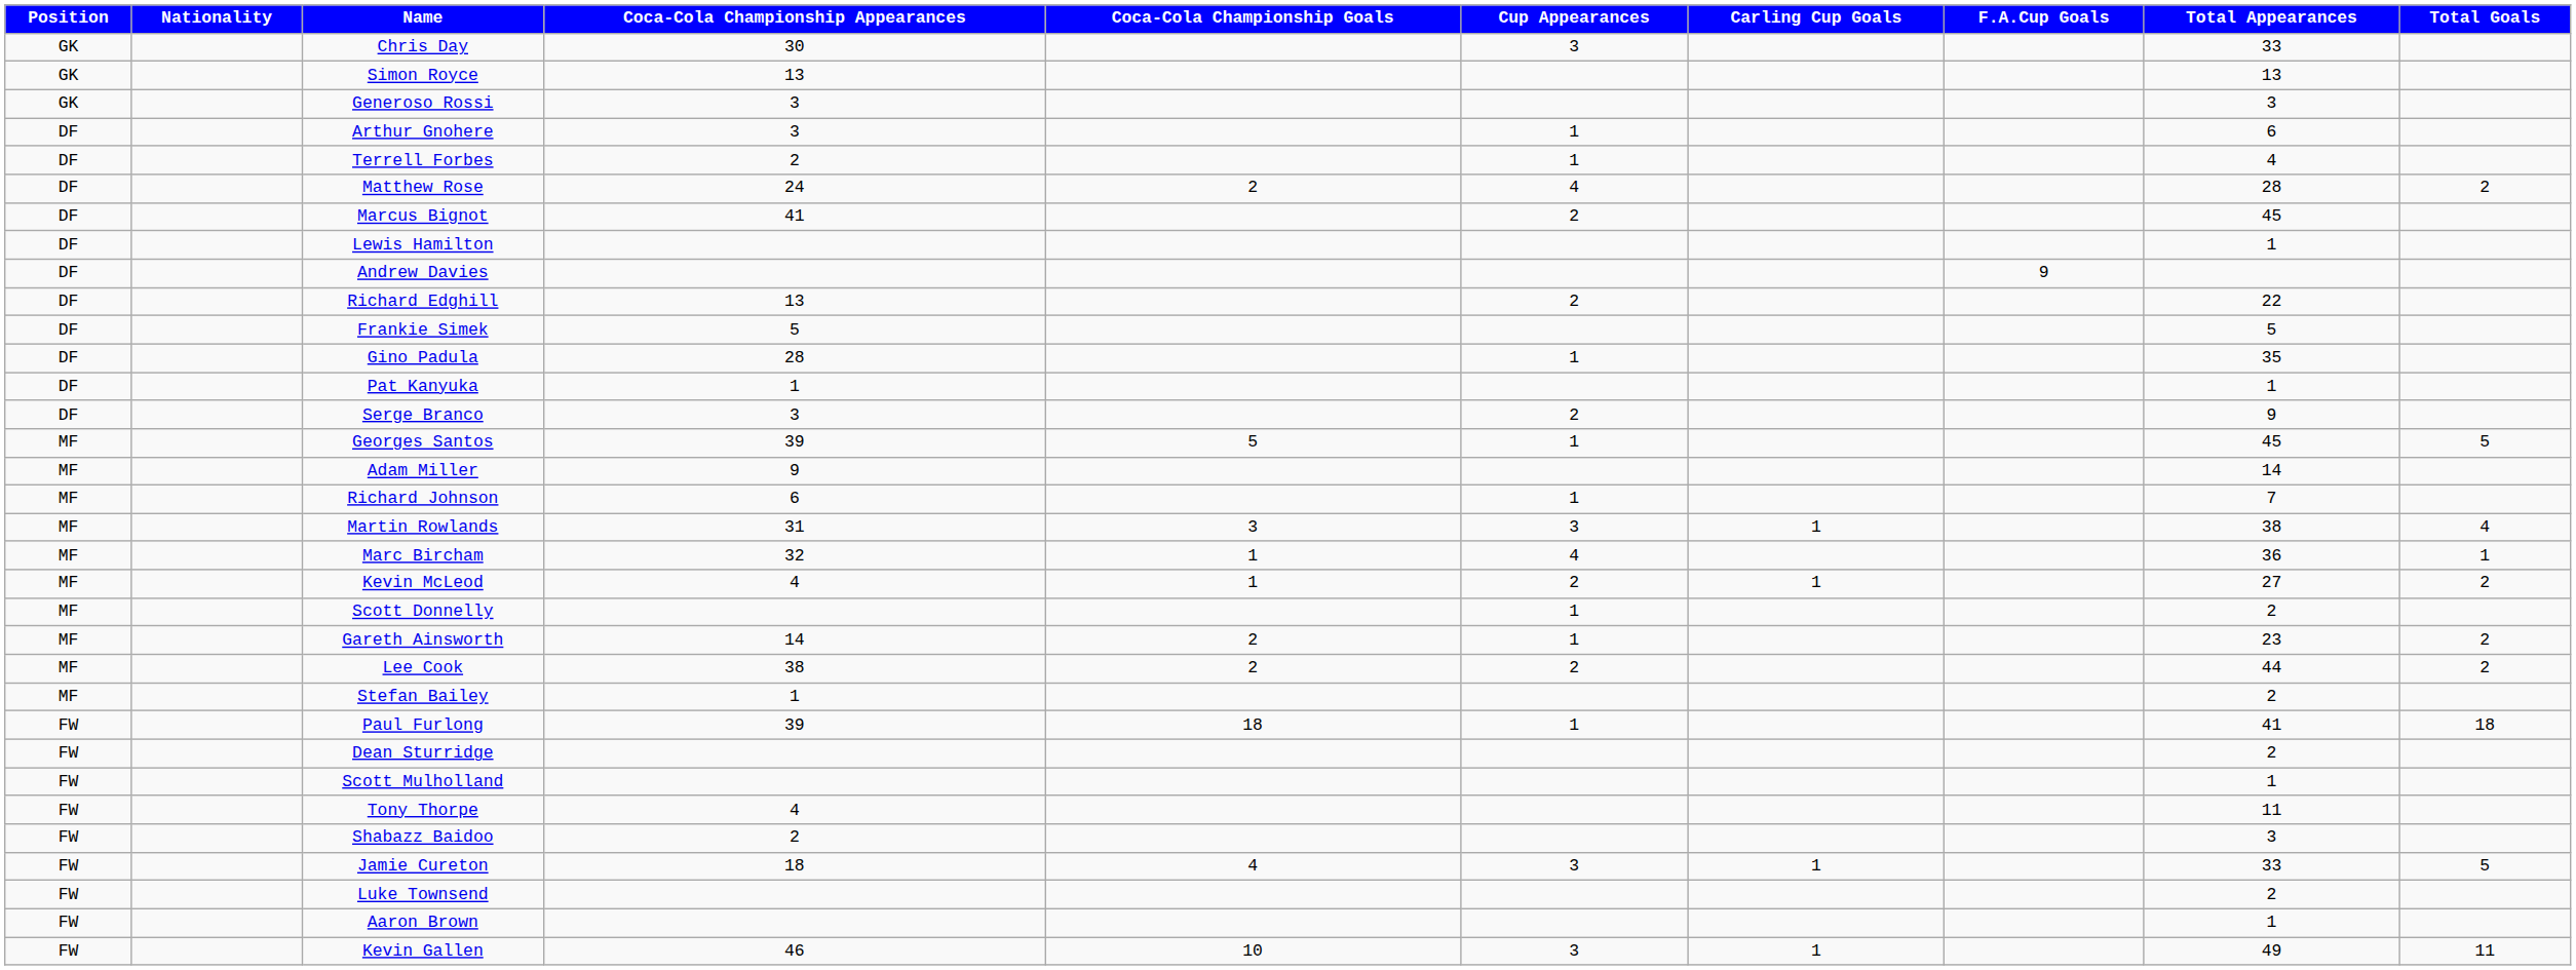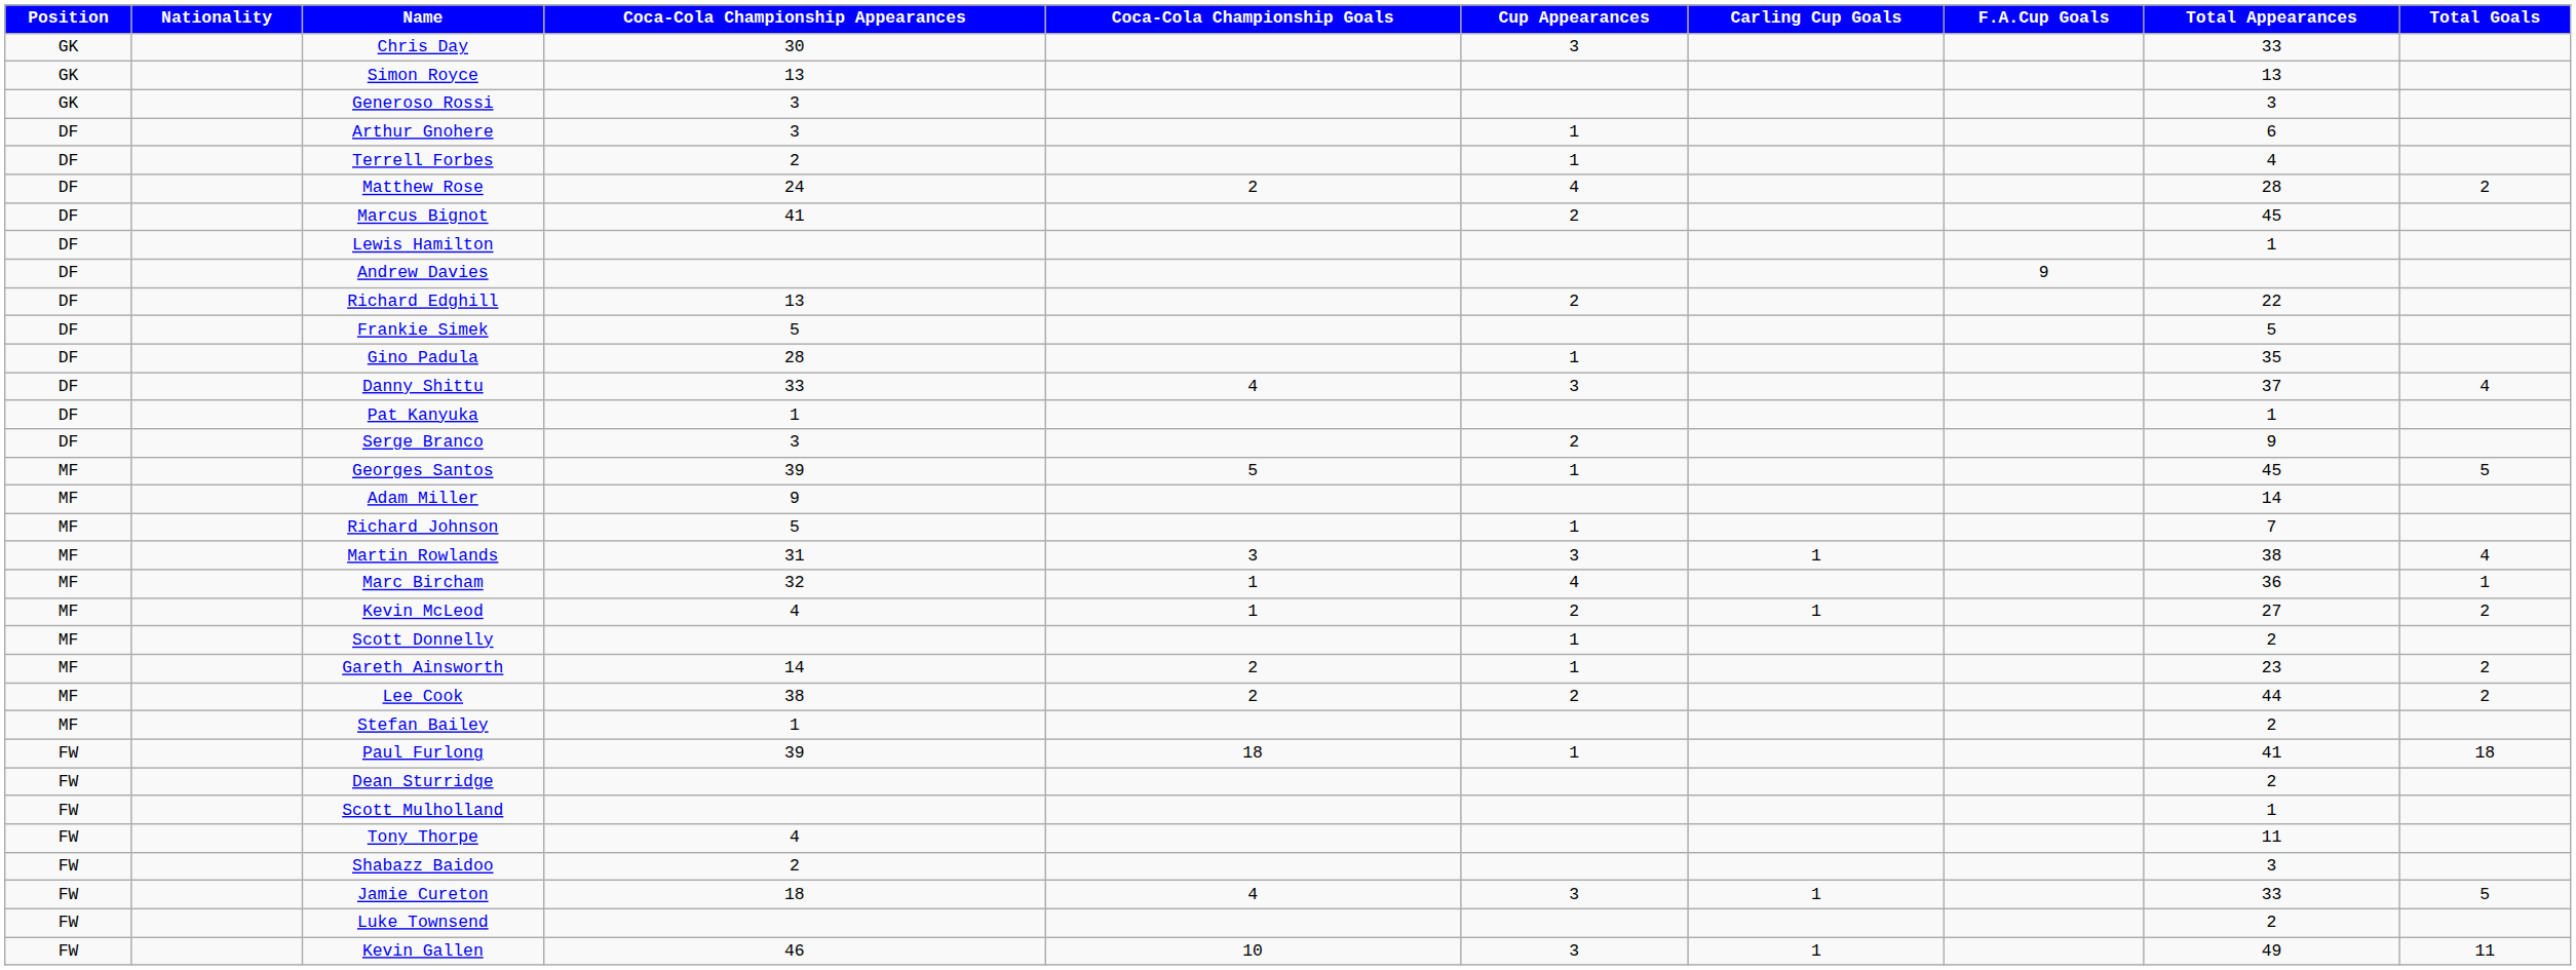 <table class="wikitable" style="text-align:center; font-size:90%; width:90%;">
 <tr>
 <th style="background:#0000FF; color:#FFFFFF; text-align:center;">Position</th>
 <th style="background:#0000FF; color:#FFFFFF; text-align:center;">Nationality</th>
 <th style="background:#0000FF; color:#FFFFFF; text-align:center;"><strong>Name</strong></th>
 <th style="background:#0000FF; color:#FFFFFF; text-align:center;">Coca-Cola Championship Appearances</th>
 <th style="background:#0000FF; color:#FFFFFF; text-align:center;">Coca-Cola Championship Goals</th>
 <th style="background:#0000FF; color:#FFFFFF; text-align:center;">Cup Appearances</th>
 <th style="background:#0000FF; color:#FFFFFF; text-align:center;">Carling Cup Goals</th>
 <th style="background:#0000FF; color:#FFFFFF; text-align:center;">F.A.Cup Goals</th>
 <th style="background:#0000FF; color:#FFFFFF; text-align:center;">Total Appearances</th>
 <th style="background:#0000FF; color:#FFFFFF; text-align:center;">Total Goals</th>
 </tr>
 <tr>
 <td>GK</td>
 <td></td>
 <td><a href='#'>Chris Day</a></td>
 <td>30</td>
 <td></td>
 <td>3</td>
 <td></td>
 <td></td>
 <td>33</td>
 <td></td>
 </tr>
 <tr>
 <td>GK</td>
 <td></td>
 <td><a href='#'>Simon Royce</a></td>
 <td>13</td>
 <td></td>
 <td></td>
 <td></td>
 <td></td>
 <td>13</td>
 <td></td>
 </tr>
 <tr>
 <td>GK</td>
 <td></td>
 <td><a href='#'>Generoso Rossi</a></td>
 <td>3</td>
 <td></td>
 <td></td>
 <td></td>
 <td></td>
 <td>3</td>
 <td></td>
 </tr>
 <tr>
 <td>DF</td>
 <td></td>
 <td><a href='#'>Arthur Gnohere</a></td>
 <td>3</td>
 <td></td>
 <td>1</td>
 <td></td>
 <td></td>
 <td>6</td>
 <td></td>
 </tr>
 <tr>
 <td>DF</td>
 <td></td>
 <td><a href='#'>Terrell Forbes</a></td>
 <td>2</td>
 <td></td>
 <td>1</td>
 <td></td>
 <td></td>
 <td>4</td>
 <td></td>
 </tr>
 <tr>
 <td>DF</td>
 <td></td>
 <td><a href='#'>Matthew Rose</a></td>
 <td>24</td>
 <td>2</td>
 <td>4</td>
 <td></td>
 <td></td>
 <td>28</td>
 <td>2</td>
 </tr>
 <tr>
 <td>DF</td>
 <td></td>
 <td><a href='#'>Marcus Bignot</a></td>
 <td>41</td>
 <td></td>
 <td>2</td>
 <td></td>
 <td></td>
 <td>45</td>
 <td></td>
 </tr>
 <tr>
 <td>DF</td>
 <td></td>
 <td><a href='#'>Lewis Hamilton</a></td>
 <td></td>
 <td></td>
 <td></td>
 <td></td>
 <td></td>
 <td>1</td>
 <td></td>
 </tr>
 <tr>
 <td>DF</td>
 <td></td>
 <td><a href='#'>Andrew Davies</a></td>
 <td></td>
 <td></td>
 <td></td>
 <td></td>
 <td>9</td>
 <td></td>
 </tr>
 <tr>
 <td>DF</td>
 <td></td>
 <td><a href='#'>Richard Edghill</a></td>
 <td>13</td>
 <td></td>
 <td>2</td>
 <td></td>
 <td></td>
 <td>22</td>
 <td></td>
 </tr>
 <tr>
 <td>DF</td>
 <td></td>
 <td><a href='#'>Frankie Simek</a></td>
 <td>5</td>
 <td></td>
 <td></td>
 <td></td>
 <td></td>
 <td>5</td>
 <td></td>
 </tr>
 <tr>
 <td>DF</td>
 <td></td>
 <td><a href='#'>Gino Padula</a></td>
 <td>28</td>
 <td></td>
 <td>1</td>
 <td></td>
 <td></td>
 <td>35</td>
 <td></td>
 </tr>
 <tr>
 <td>DF</td>
 <td></td>
+<td><a href='#'>Danny Shittu</a></td>
+<td>33</td>
+<td>4</td>
+<td>3</td>
+<td></td>
+<td></td>
+<td>37</td>
+<td>4</td>
+</tr>
+<tr>
+<td>DF</td>
+<td></td>
 <td><a href='#'>Pat Kanyuka</a></td>
 <td>1</td>
 <td></td>
 <td></td>
 <td></td>
 <td></td>
 <td>1</td>
 <td></td>
 </tr>
 <tr>
 <td>DF</td>
 <td></td>
 <td><a href='#'>Serge Branco</a></td>
 <td>3</td>
 <td></td>
 <td>2</td>
 <td></td>
 <td></td>
 <td>9</td>
 <td></td>
 </tr>
 <tr>
 <td>MF</td>
 <td></td>
 <td><a href='#'>Georges Santos</a></td>
 <td>39</td>
 <td>5</td>
 <td>1</td>
 <td></td>
 <td></td>
 <td>45</td>
 <td>5</td>
 </tr>
 <tr>
 <td>MF</td>
 <td></td>
 <td><a href='#'>Adam Miller</a></td>
 <td>9</td>
 <td></td>
 <td></td>
 <td></td>
 <td></td>
 <td>14</td>
 <td></td>
 </tr>
 <tr>
 <td>MF</td>
 <td></td>
 <td><a href='#'>Richard Johnson</a></td>
-<td>6</td>
+<td>5</td>
 <td></td>
 <td>1</td>
 <td></td>
 <td></td>
 <td>7</td>
 <td></td>
 </tr>
 <tr>
 <td>MF</td>
 <td></td>
 <td><a href='#'>Martin Rowlands</a></td>
 <td>31</td>
 <td>3</td>
 <td>3</td>
 <td>1</td>
 <td></td>
 <td>38</td>
 <td>4</td>
 </tr>
 <tr>
 <td>MF</td>
 <td></td>
 <td><a href='#'>Marc Bircham</a></td>
 <td>32</td>
 <td>1</td>
 <td>4</td>
 <td></td>
 <td></td>
 <td>36</td>
 <td>1</td>
 </tr>
 <tr>
 <td>MF</td>
 <td></td>
 <td><a href='#'>Kevin McLeod</a></td>
 <td>4</td>
 <td>1</td>
 <td>2</td>
 <td>1</td>
 <td></td>
 <td>27</td>
 <td>2</td>
 </tr>
 <tr>
 <td>MF</td>
 <td></td>
 <td><a href='#'>Scott Donnelly</a></td>
 <td></td>
 <td></td>
 <td>1</td>
 <td></td>
 <td></td>
 <td>2</td>
 <td></td>
 </tr>
 <tr>
 <td>MF</td>
 <td></td>
 <td><a href='#'>Gareth Ainsworth</a></td>
 <td>14</td>
 <td>2</td>
 <td>1</td>
 <td></td>
 <td></td>
 <td>23</td>
 <td>2</td>
 </tr>
 <tr>
 <td>MF</td>
 <td></td>
 <td><a href='#'>Lee Cook</a></td>
 <td>38</td>
 <td>2</td>
 <td>2</td>
 <td></td>
 <td></td>
 <td>44</td>
 <td>2</td>
 </tr>
 <tr>
 <td>MF</td>
 <td></td>
 <td><a href='#'>Stefan Bailey</a></td>
 <td>1</td>
 <td></td>
 <td></td>
 <td></td>
 <td></td>
 <td>2</td>
 <td></td>
 </tr>
 <tr>
 <td>FW</td>
 <td></td>
 <td><a href='#'>Paul Furlong</a></td>
 <td>39</td>
 <td>18</td>
 <td>1</td>
 <td></td>
 <td></td>
 <td>41</td>
 <td>18</td>
 </tr>
 <tr>
 <td>FW</td>
 <td></td>
 <td><a href='#'>Dean Sturridge</a></td>
 <td></td>
 <td></td>
 <td></td>
 <td></td>
 <td></td>
 <td>2</td>
 <td></td>
 </tr>
 <tr>
 <td>FW</td>
 <td></td>
 <td><a href='#'>Scott Mulholland</a></td>
 <td></td>
 <td></td>
 <td></td>
 <td></td>
 <td></td>
 <td>1</td>
 <td></td>
 </tr>
 <tr>
 <td>FW</td>
 <td></td>
 <td><a href='#'>Tony Thorpe</a></td>
 <td>4</td>
 <td></td>
 <td></td>
 <td></td>
 <td></td>
 <td>11</td>
 <td></td>
 </tr>
 <tr>
 <td>FW</td>
 <td></td>
 <td><a href='#'>Shabazz Baidoo</a></td>
 <td>2</td>
 <td></td>
 <td></td>
 <td></td>
 <td></td>
 <td>3</td>
 <td></td>
 </tr>
 <tr>
 <td>FW</td>
 <td></td>
 <td><a href='#'>Jamie Cureton</a></td>
 <td>18</td>
 <td>4</td>
 <td>3</td>
 <td>1</td>
 <td></td>
 <td>33</td>
 <td>5</td>
 </tr>
 <tr>
 <td>FW</td>
 <td></td>
 <td><a href='#'>Luke Townsend</a></td>
 <td></td>
 <td></td>
 <td></td>
 <td></td>
 <td></td>
 <td>2</td>
 <td></td>
 </tr>
 <tr>
 <td>FW</td>
 <td></td>
-<td><a href='#'>Aaron Brown</a></td>
-<td></td>
-<td></td>
-<td></td>
-<td></td>
-<td></td>
-<td>1</td>
-<td></td>
-</tr>
-<tr>
-<td>FW</td>
-<td></td>
 <td><a href='#'>Kevin Gallen</a></td>
 <td>46</td>
 <td>10</td>
 <td>3</td>
 <td>1</td>
 <td></td>
 <td>49</td>
 <td>11</td>
 </tr>
 </table>
